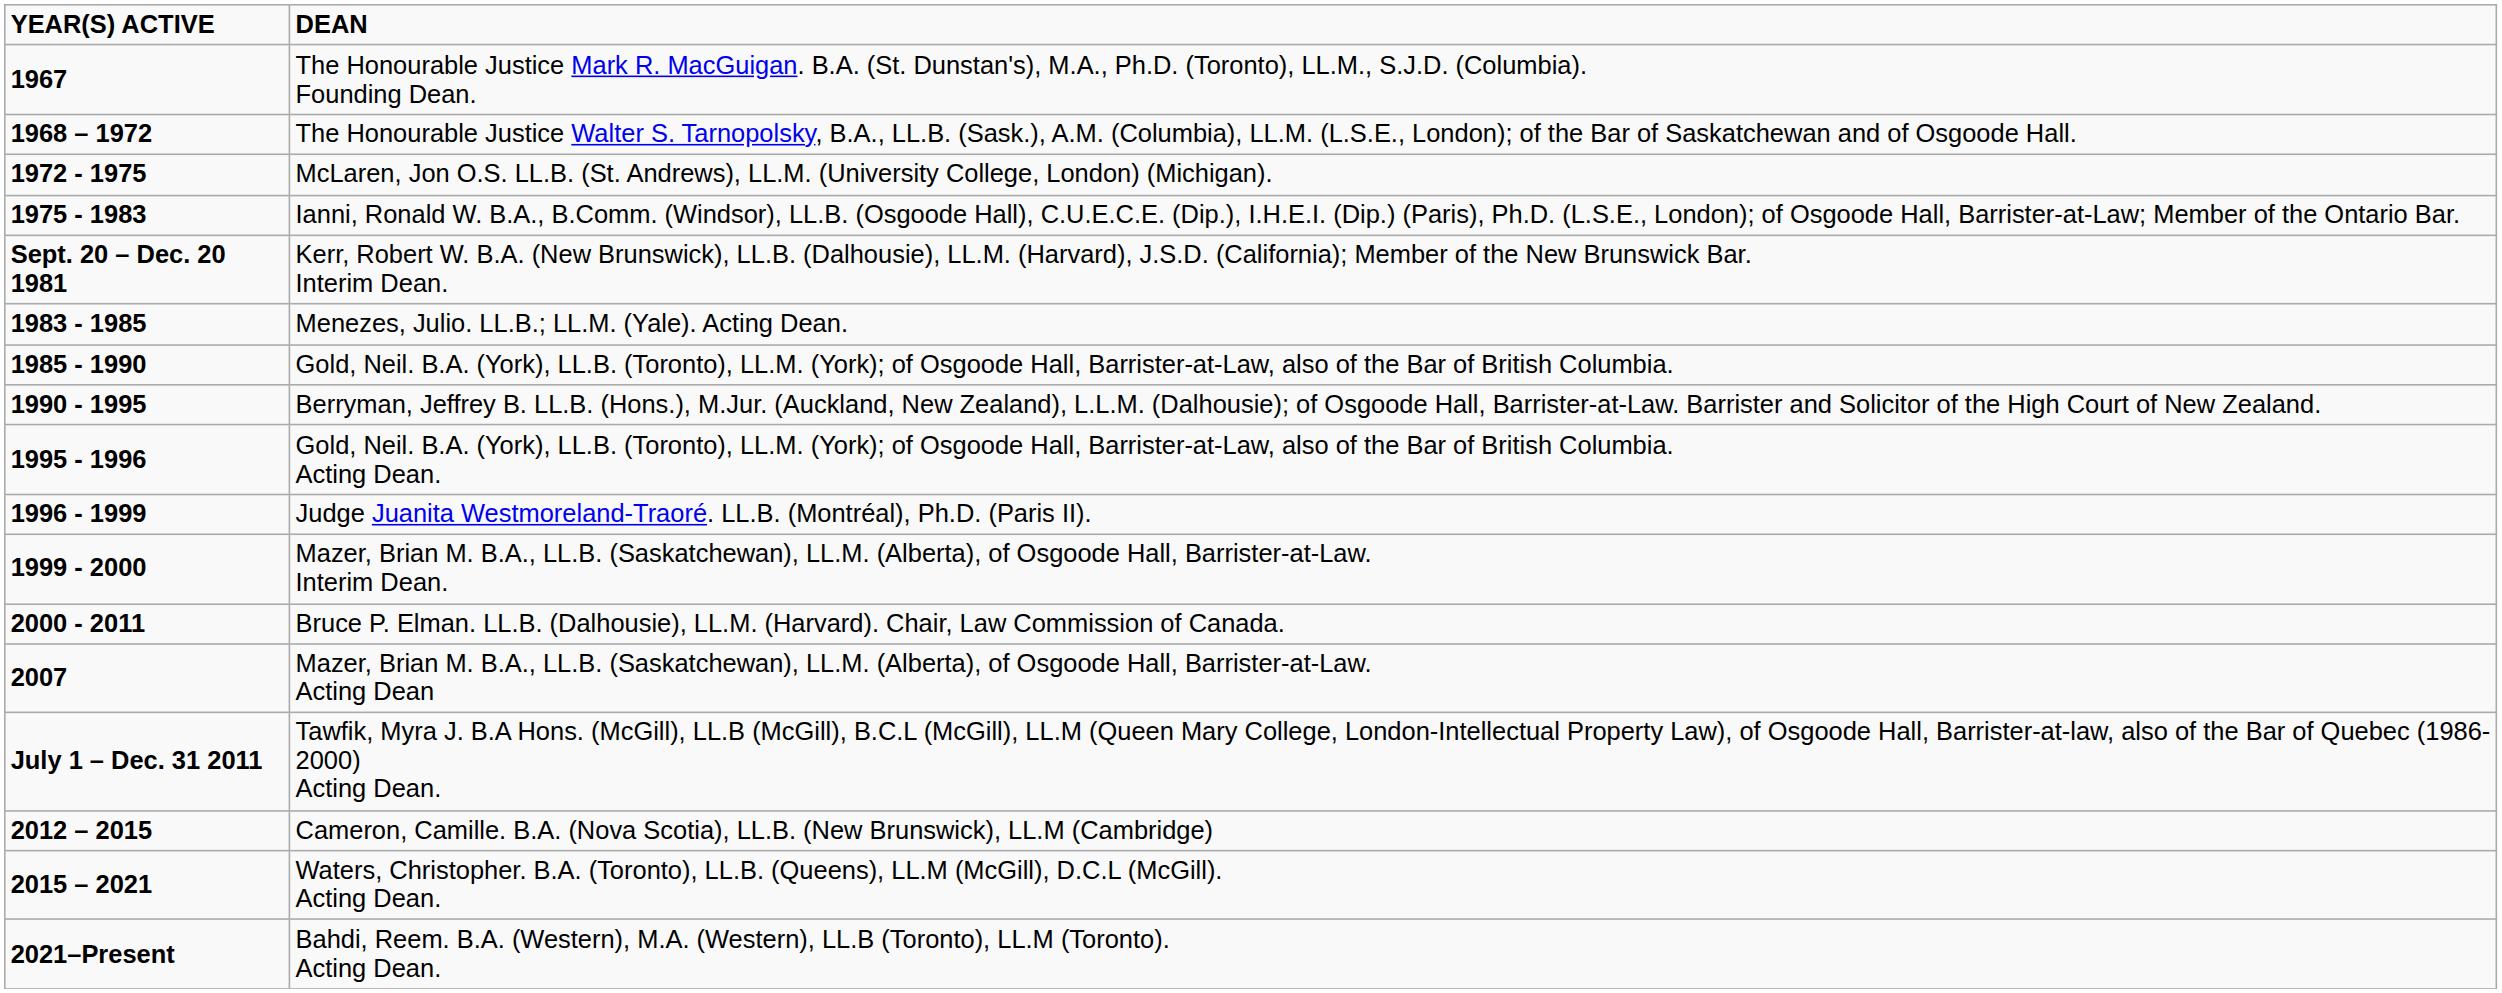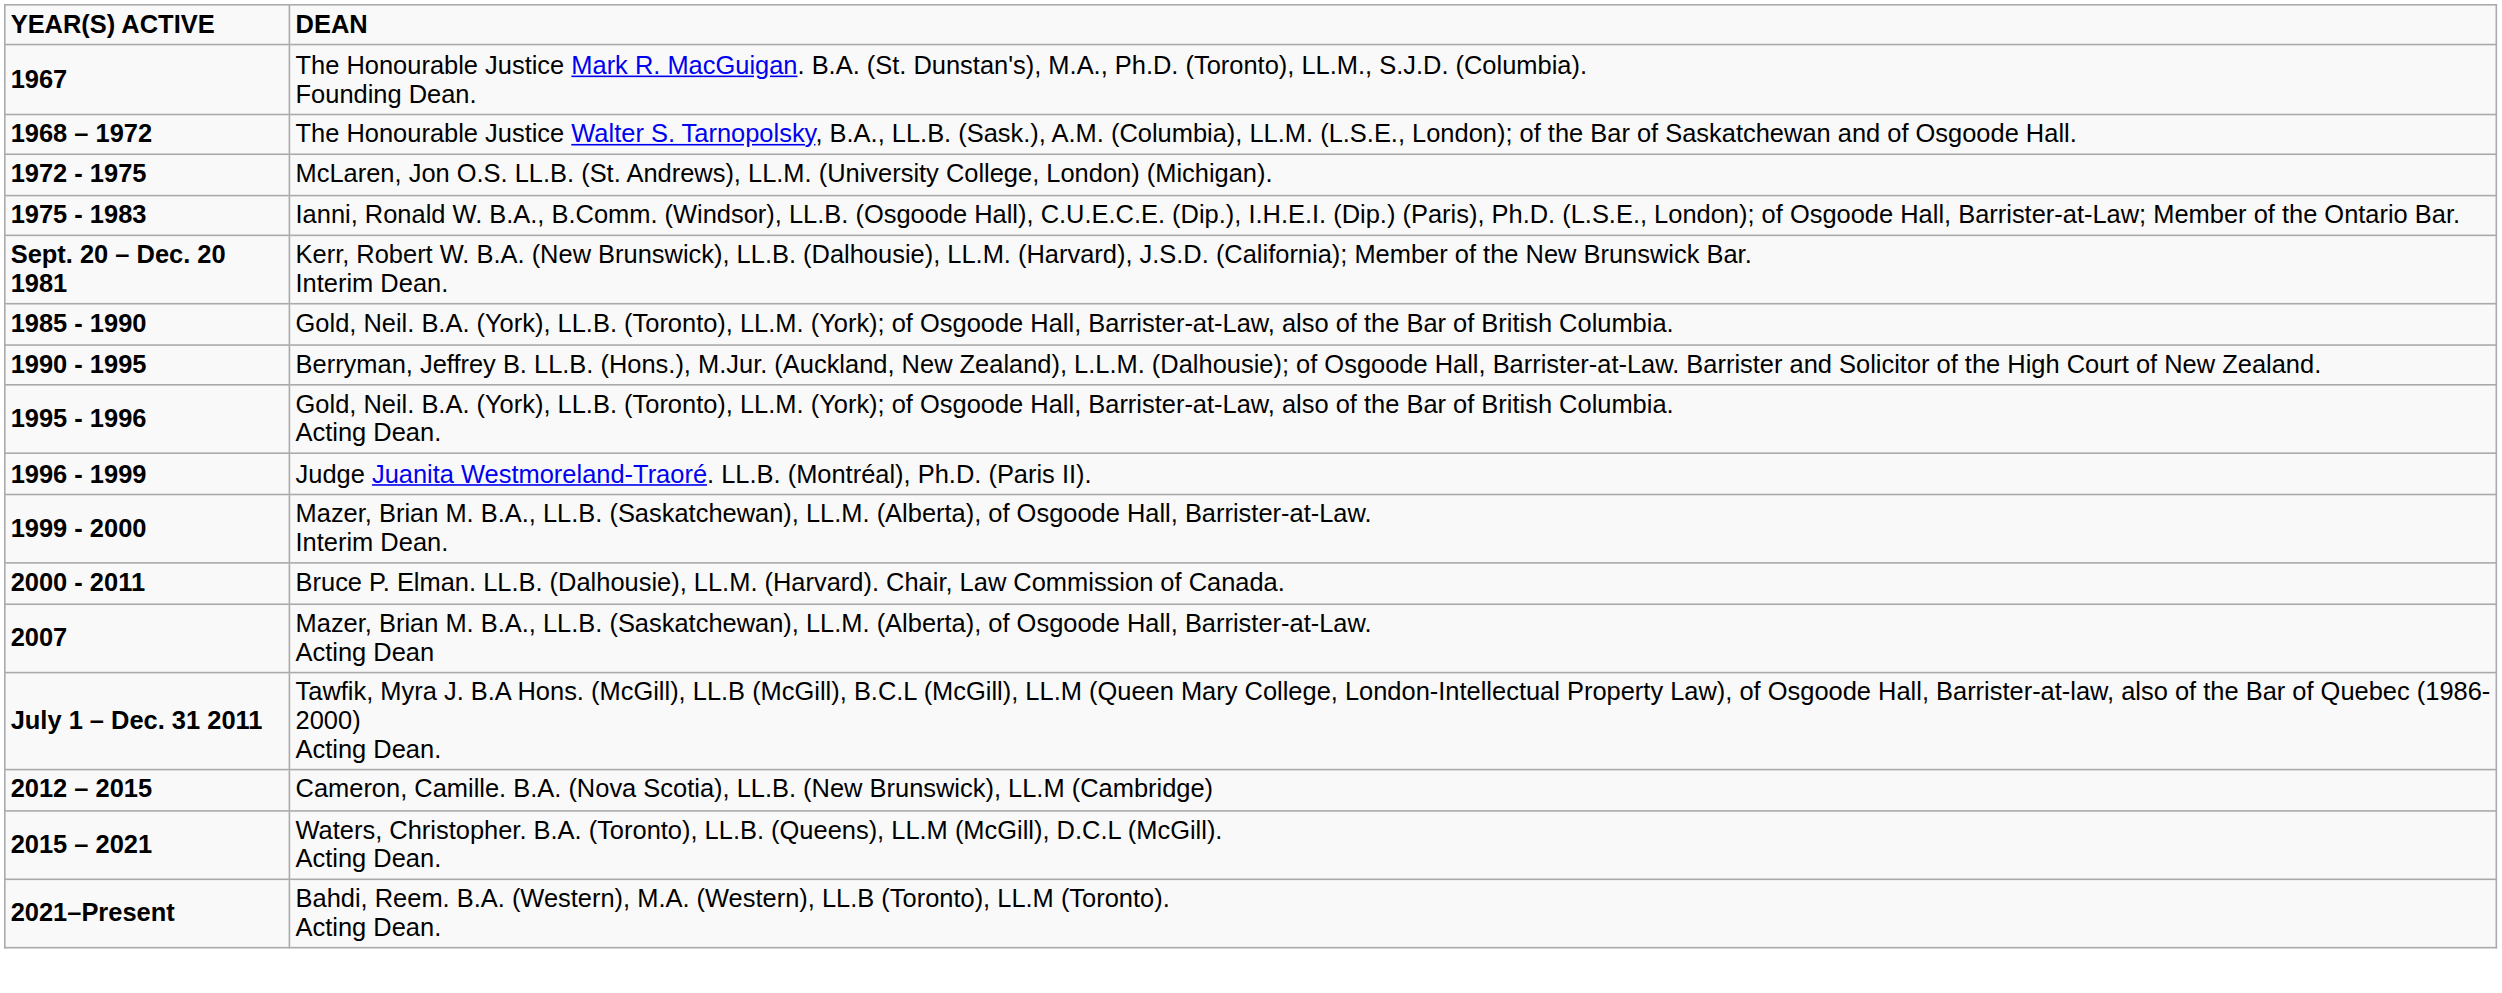 <table class="wikitable mw-collapsible">
 <tr>
 <td><strong>YEAR(S)  ACTIVE</strong></td>
 <td><strong>DEAN</strong></td>
 </tr>
 <tr>
 <td><strong>1967</strong></td>
 <td>The Honourable Justice <a href='#'>Mark R. MacGuigan</a>. B.A. (St. Dunstan's), M.A., Ph.D. (Toronto),  LL.M., S.J.D. (Columbia).<br>Founding  Dean.</td>
 </tr>
 <tr>
 <td><strong>1968 – 1972</strong></td>
 <td>The Honourable Justice <a href='#'>Walter S. Tarnopolsky</a>, B.A., LL.B. (Sask.), A.M.  (Columbia), LL.M. (L.S.E., London); of the Bar of Saskatchewan and of Osgoode  Hall.</td>
 </tr>
 <tr>
 <td><strong>1972 - 1975</strong></td>
 <td>McLaren, Jon O.S. LL.B. (St. Andrews), LL.M. (University College, London) (Michigan).</td>
 </tr>
 <tr>
 <td><strong>1975 - 1983</strong></td>
 <td>Ianni, Ronald W. B.A., B.Comm. (Windsor), LL.B. (Osgoode Hall), C.U.E.C.E. (Dip.),  I.H.E.I. (Dip.) (Paris), Ph.D. (L.S.E., London); of Osgoode Hall,  Barrister‐at‐Law; Member of the Ontario Bar.</td>
 </tr>
 <tr>
 <td><strong>Sept. 20 – Dec. 20 1981</strong></td>
 <td>Kerr, Robert W. B.A. (New Brunswick), LL.B. (Dalhousie), LL.M. (Harvard), J.S.D.  (California); Member of the New Brunswick Bar.<br>Interim  Dean.</td>
-</tr>
-<tr>
-<td><strong>1983 - 1985</strong></td>
-<td>Menezes, Julio. LL.B.; LL.M. (Yale). Acting Dean.</td>
 </tr>
 <tr>
 <td><strong>1985 - 1990</strong></td>
 <td>Gold, Neil. B.A. (York), LL.B. (Toronto), LL.M. (York); of Osgoode Hall,  Barrister‐at‐Law, also of the Bar of British Columbia.</td>
 </tr>
 <tr>
 <td><strong>1990 - 1995</strong></td>
 <td>Berryman, Jeffrey B. LL.B. (Hons.), M.Jur. (Auckland, New Zealand), L.L.M. (Dalhousie);  of Osgoode Hall, Barrister‐at‐Law. Barrister and Solicitor of the High Court  of New Zealand.</td>
 </tr>
 <tr>
 <td><strong>1995 - 1996</strong></td>
 <td>Gold, Neil. B.A. (York), LL.B. (Toronto), LL.M. (York); of Osgoode Hall,  Barrister‐at‐Law, also of the Bar of British Columbia.<br>Acting  Dean.</td>
 </tr>
 <tr>
 <td><strong>1996 - 1999</strong></td>
 <td>Judge <a href='#'>Juanita Westmoreland‐Traoré</a>. LL.B. (Montréal), Ph.D. (Paris II).</td>
 </tr>
 <tr>
 <td><strong>1999 - 2000</strong></td>
 <td>Mazer, Brian M. B.A., LL.B. (Saskatchewan), LL.M. (Alberta), of Osgoode Hall,  Barrister‐at‐Law.<br>Interim  Dean.</td>
 </tr>
 <tr>
 <td><strong>2000 - 2011</strong></td>
 <td>Bruce P. Elman. LL.B. (Dalhousie), LL.M. (Harvard). Chair, Law Commission of  Canada.</td>
 </tr>
 <tr>
 <td><strong>2007</strong></td>
 <td>Mazer, Brian M. B.A., LL.B. (Saskatchewan), LL.M. (Alberta), of Osgoode Hall,  Barrister‐at‐Law.<br>Acting  Dean</td>
 </tr>
 <tr>
 <td><strong>July 1 – Dec. 31 2011</strong></td>
 <td>Tawfik, Myra J. B.A Hons. (McGill), LL.B  (McGill), B.C.L (McGill), LL.M (Queen Mary College, London-Intellectual  Property Law), of Osgoode Hall, Barrister-at-law, also of the Bar of Quebec  (1986-2000)<br>Acting  Dean.</td>
 </tr>
 <tr>
 <td><strong>2012 – 2015</strong></td>
 <td>Cameron, Camille. B.A. (Nova Scotia),  LL.B. (New Brunswick), LL.M (Cambridge)</td>
 </tr>
 <tr>
 <td><strong>2015 – 2021</strong></td>
 <td>Waters, Christopher.  B.A. (Toronto), LL.B. (Queens), LL.M  (McGill), D.C.L (McGill).<br>Acting Dean.</td>
 </tr>
 <tr>
 <td><strong>2021–Present</strong></td>
 <td>Bahdi, Reem. B.A. (Western), M.A. (Western), LL.B (Toronto), LL.M (Toronto).<br>Acting Dean.</td>
 </tr>
 </table>
